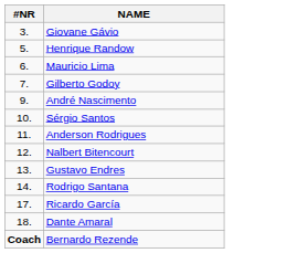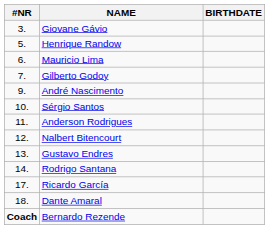 <table class="wikitable" style="border-collapse: collapse; font-size: 90%;">
 <tr>
 <th>#NR</th>
 <th align="left" style="width: 16em">NAME</th>
+<th>BIRTHDATE</th>
 </tr>
 <tr>
 <td align="center">3.</td>
 <td><a href='#'>Giovane Gávio</a></td>
+<td align="center"></td>
 </tr>
 <tr>
 <td align="center">5.</td>
 <td><a href='#'>Henrique Randow</a></td>
+<td align="center"></td>
 </tr>
 <tr>
 <td align="center">6.</td>
 <td><a href='#'>Mauricio Lima</a></td>
+<td align="center"></td>
 </tr>
 <tr>
 <td align="center">7.</td>
 <td><a href='#'>Gilberto Godoy</a></td>
+<td align="center"></td>
 </tr>
 <tr>
 <td align="center">9.</td>
 <td><a href='#'>André Nascimento</a></td>
+<td align="center"></td>
 </tr>
 <tr>
 <td align="center">10.</td>
 <td><a href='#'>Sérgio Santos</a></td>
+<td align="center"></td>
 </tr>
 <tr>
 <td align="center">11.</td>
 <td><a href='#'>Anderson Rodrigues</a></td>
+<td align="center"></td>
 </tr>
 <tr>
 <td align="center">12.</td>
 <td><a href='#'>Nalbert Bitencourt</a></td>
+<td align="center"></td>
 </tr>
 <tr>
 <td align="center">13.</td>
 <td><a href='#'>Gustavo Endres</a></td>
+<td align="center"></td>
 </tr>
 <tr>
 <td align="center">14.</td>
 <td><a href='#'>Rodrigo Santana</a></td>
+<td align="center"></td>
 </tr>
 <tr>
 <td align="center">17.</td>
 <td><a href='#'>Ricardo García</a></td>
+<td align="center"></td>
 </tr>
 <tr>
 <td align="center">18.</td>
 <td><a href='#'>Dante Amaral</a></td>
+<td align="center"></td>
 </tr>
 <tr>
 <td align="center"><strong>Coach</strong></td>
 <td><a href='#'>Bernardo Rezende</a></td>
+<td align="center"></td>
 </tr>
 </table>
